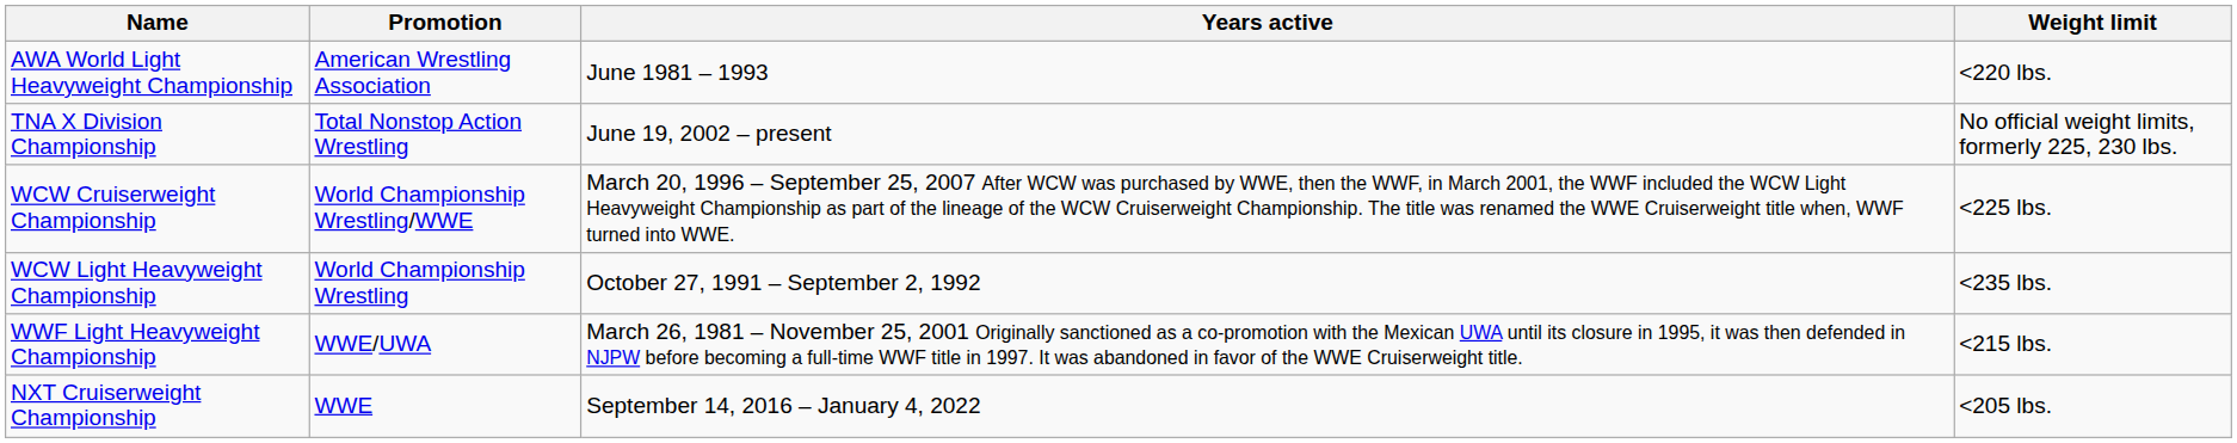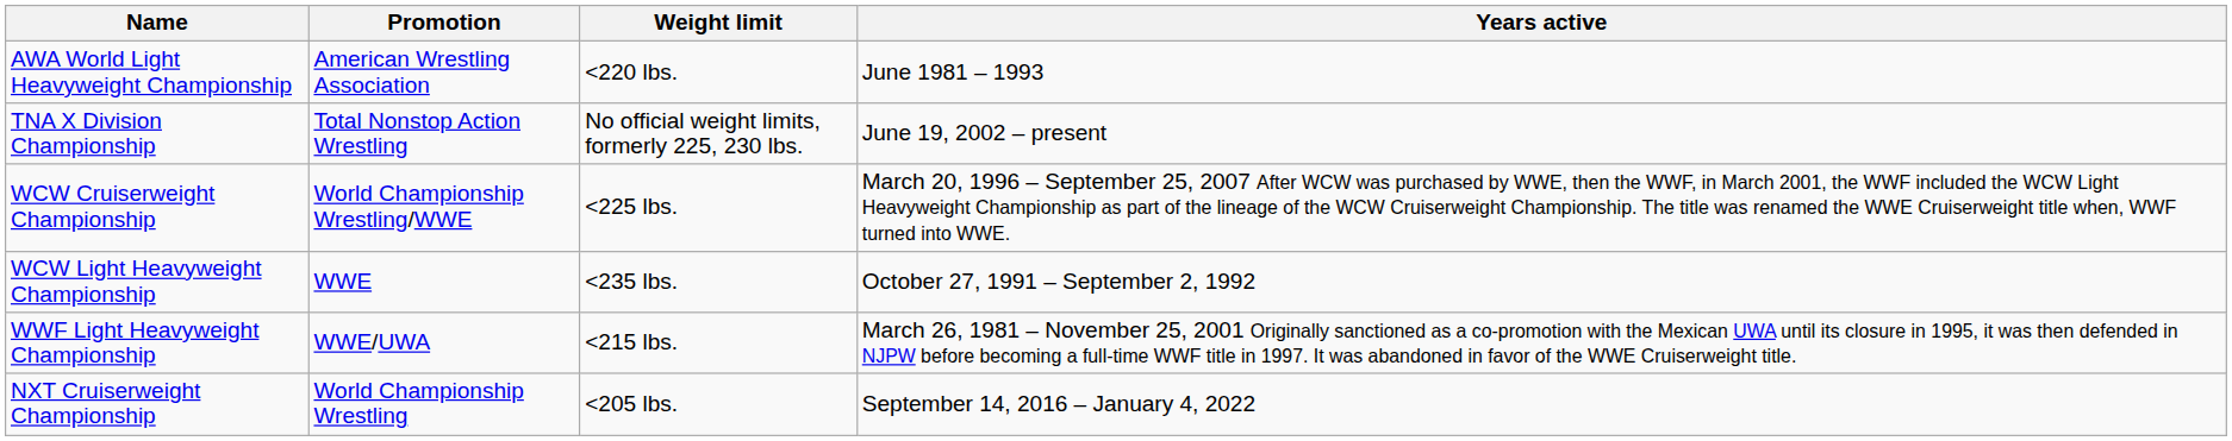 <table class="wikitable sortable">
 <tr>
 <th>Name</th>
 <th>Promotion</th>
+<th>Weight limit</th>
 <th>Years active</th>
-<th>Weight limit</th>
 </tr>
 <tr>
 <td><a href='#'>AWA World Light Heavyweight Championship</a></td>
 <td><a href='#'>American Wrestling Association</a></td>
+<td><220 lbs.</td>
 <td>June 1981 – 1993</td>
-<td><220 lbs.</td>
 </tr>
 <tr>
 <td><a href='#'>TNA X Division Championship</a></td>
 <td><a href='#'>Total Nonstop Action Wrestling</a></td>
+<td>No official weight limits, formerly 225, 230 lbs.</td>
 <td>June 19, 2002 – present</td>
-<td>No official weight limits, formerly 225, 230 lbs.</td>
 </tr>
 <tr>
 <td><a href='#'>WCW Cruiserweight Championship</a></td>
 <td><a href='#'>World Championship Wrestling</a>/<a href='#'>WWE</a></td>
+<td><225 lbs.</td>
 <td>March 20, 1996 – September 25, 2007 <small>After WCW was purchased by WWE, then the WWF, in March 2001, the WWF included the WCW Light Heavyweight Championship as part of the lineage of the WCW Cruiserweight Championship. The title was renamed the WWE Cruiserweight title when, WWF turned into WWE.</small></td>
-<td><225 lbs.</td>
 </tr>
 <tr>
 <td><a href='#'>WCW Light Heavyweight Championship</a></td>
-<td><a href='#'>World Championship Wrestling</a></td>
+<td><a href='#'>WWE</a></td>
+<td><235 lbs.</td>
 <td>October 27, 1991 – September 2, 1992</td>
-<td><235 lbs.</td>
 </tr>
 <tr>
 <td><a href='#'>WWF Light Heavyweight Championship</a></td>
 <td><a href='#'>WWE</a>/<a href='#'>UWA</a></td>
+<td><215 lbs.</td>
 <td>March 26, 1981 – November 25, 2001 <small>Originally sanctioned as a co-promotion with the Mexican <a href='#'>UWA</a> until its closure in 1995, it was then defended in <a href='#'>NJPW</a> before becoming a full-time WWF title in 1997. It was abandoned in favor of the WWE Cruiserweight title.</small></td>
-<td><215 lbs.</td>
 </tr>
 <tr>
 <td><a href='#'>NXT Cruiserweight Championship</a></td>
-<td><a href='#'>WWE</a></td>
+<td><a href='#'>World Championship Wrestling</a></td>
+<td><205 lbs.</td>
 <td>September 14, 2016 – January 4, 2022</td>
-<td><205 lbs.</td>
 </tr>
 </table>
